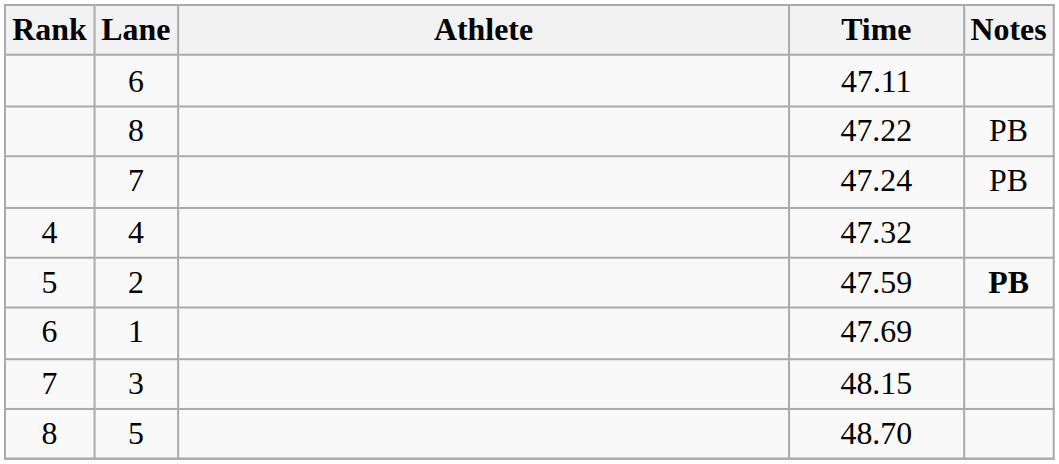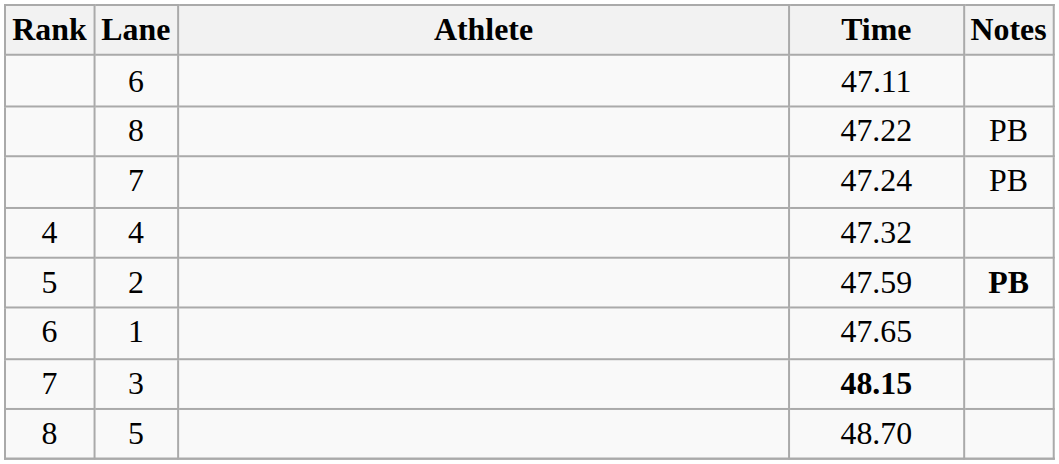 <table class="wikitable" style="text-align:center">
 <tr>
 <th>Rank</th>
 <th>Lane</th>
 <th width=300>Athlete</th>
 <th width=80>Time</th>
 <th>Notes</th>
 </tr>
 <tr>
 <td></td>
 <td>6</td>
 <td align=left></td>
 <td>47.11</td>
 <td></td>
 </tr>
 <tr>
 <td></td>
 <td>8</td>
 <td align=left></td>
 <td>47.22</td>
 <td>PB</td>
 </tr>
 <tr>
 <td></td>
 <td>7</td>
 <td align=left></td>
 <td>47.24</td>
 <td>PB</td>
 </tr>
 <tr>
 <td>4</td>
 <td>4</td>
 <td align=left></td>
 <td>47.32</td>
 <td></td>
 </tr>
 <tr>
 <td>5</td>
 <td>2</td>
 <td align=left></td>
 <td>47.59</td>
 <td><strong>PB</strong></td>
 </tr>
 <tr>
 <td>6</td>
 <td>1</td>
 <td align=left></td>
-<td>47.69</td>
+<td>47.65</td>
 <td></td>
 </tr>
 <tr>
 <td>7</td>
 <td>3</td>
 <td align=left></td>
-<td>48.15</td>
+<td><strong>48.15</strong></td>
 <td></td>
 </tr>
 <tr>
 <td>8</td>
 <td>5</td>
 <td align=left></td>
 <td>48.70</td>
 <td></td>
 </tr>
 <tr>
 </tr>
 </table>
